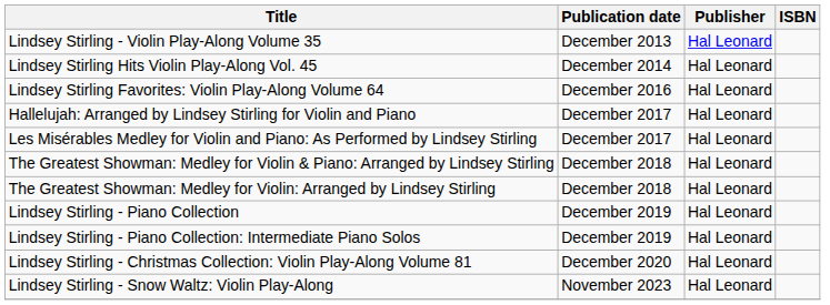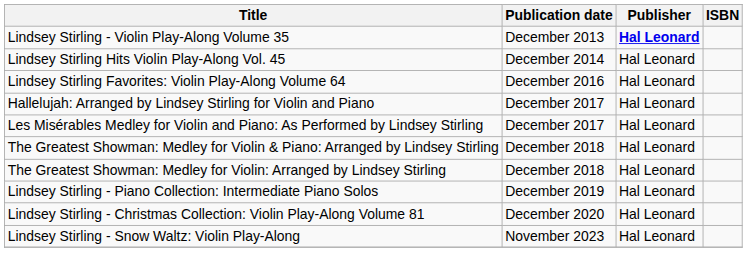 <table class="wikitable">
 <tr>
 <th>Title</th>
 <th>Publication date</th>
 <th>Publisher</th>
 <th>ISBN</th>
 </tr>
 <tr>
 <td>Lindsey Stirling - Violin Play-Along Volume 35</td>
 <td>December 2013</td>
-<td><a href='#'>Hal Leonard</a></td>
+<td><strong><a href='#'>Hal Leonard</a></strong></td>
 <td></td>
 </tr>
 <tr>
 <td>Lindsey Stirling Hits Violin Play-Along Vol. 45</td>
 <td>December 2014</td>
 <td>Hal Leonard</td>
 <td></td>
 </tr>
 <tr>
 <td>Lindsey Stirling Favorites: Violin Play-Along Volume 64</td>
 <td>December 2016</td>
 <td>Hal Leonard</td>
 <td></td>
 </tr>
 <tr>
 <td>Hallelujah: Arranged by Lindsey Stirling for Violin and Piano</td>
 <td>December 2017</td>
 <td>Hal Leonard</td>
 <td></td>
 </tr>
 <tr>
 <td>Les Misérables Medley for Violin and Piano: As Performed by Lindsey Stirling</td>
 <td>December 2017</td>
 <td>Hal Leonard</td>
 <td></td>
 </tr>
 <tr>
 <td>The Greatest Showman: Medley for Violin & Piano: Arranged by Lindsey Stirling</td>
 <td>December 2018</td>
 <td>Hal Leonard</td>
 <td></td>
 </tr>
 <tr>
 <td>The Greatest Showman: Medley for Violin: Arranged by Lindsey Stirling</td>
 <td>December 2018</td>
 <td>Hal Leonard</td>
 <td></td>
 </tr>
 <tr>
-<td>Lindsey Stirling - Piano Collection</td>
-<td>December 2019</td>
-<td>Hal Leonard</td>
-<td></td>
-</tr>
-<tr>
 <td>Lindsey Stirling - Piano Collection: Intermediate Piano Solos</td>
 <td>December 2019</td>
 <td>Hal Leonard</td>
 <td></td>
 </tr>
 <tr>
 <td>Lindsey Stirling - Christmas Collection: Violin Play-Along Volume 81</td>
 <td>December 2020</td>
 <td>Hal Leonard</td>
 <td></td>
 </tr>
 <tr>
 <td>Lindsey Stirling - Snow Waltz: Violin Play-Along</td>
 <td>November 2023</td>
 <td>Hal Leonard</td>
 <td></td>
 </tr>
 <tr>
 </tr>
 </table>
